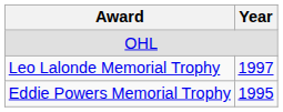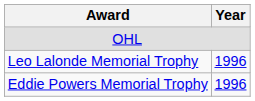 <table class="wikitable">
 <tr>
 <th>Award</th>
 <th>Year</th>
 </tr>
 <tr ALIGN="center" bgcolor="#e0e0e0">
 <td colspan="3"><a href='#'>OHL</a></td>
 </tr>
 <tr>
 <td><a href='#'>Leo Lalonde Memorial Trophy</a></td>
-<td><a href='#'>1997</a></td>
+<td><a href='#'>1996</a></td>
 </tr>
 <tr>
 <td><a href='#'>Eddie Powers Memorial Trophy</a></td>
-<td><a href='#'>1995</a></td>
+<td><a href='#'>1996</a></td>
 </tr>
 </table>
